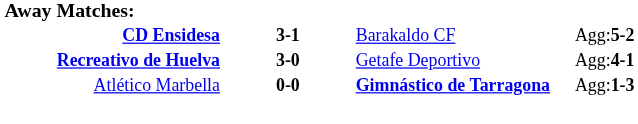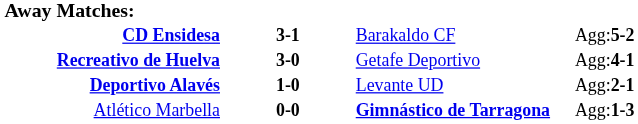 <table width=100% cellspacing=1>
 <tr>
 <th width=20%></th>
 <th width=12%></th>
 <th width=20%></th>
 <th></th>
 </tr>
 <tr>
 <td><strong>Away Matches:</strong></td>
 </tr>
 <tr style=font-size:90%>
 <td align=right><strong><a href='#'>CD Ensidesa</a></strong></td>
 <td align=center><strong>3-1</strong></td>
 <td><a href='#'>Barakaldo CF</a></td>
 <td>Agg:<strong>5-2</strong></td>
 </tr>
 <tr style=font-size:90%>
 <td align=right><strong><a href='#'>Recreativo de Huelva</a></strong></td>
 <td align=center><strong>3-0</strong></td>
 <td><a href='#'>Getafe Deportivo</a></td>
 <td>Agg:<strong>4-1</strong></td>
 </tr>
 <tr style=font-size:90%>
+<td align=right><strong><a href='#'>Deportivo Alavés</a></strong></td>
+<td align=center><strong>1-0</strong></td>
+<td><a href='#'>Levante UD</a></td>
+<td>Agg:<strong>2-1</strong></td>
+</tr>
+<tr style=font-size:90%>
 <td align=right><a href='#'>Atlético Marbella</a></td>
 <td align=center><strong>0-0</strong></td>
 <td><strong><a href='#'>Gimnástico de Tarragona</a></strong></td>
 <td>Agg:<strong>1-3</strong></td>
 </tr>
 </table>
